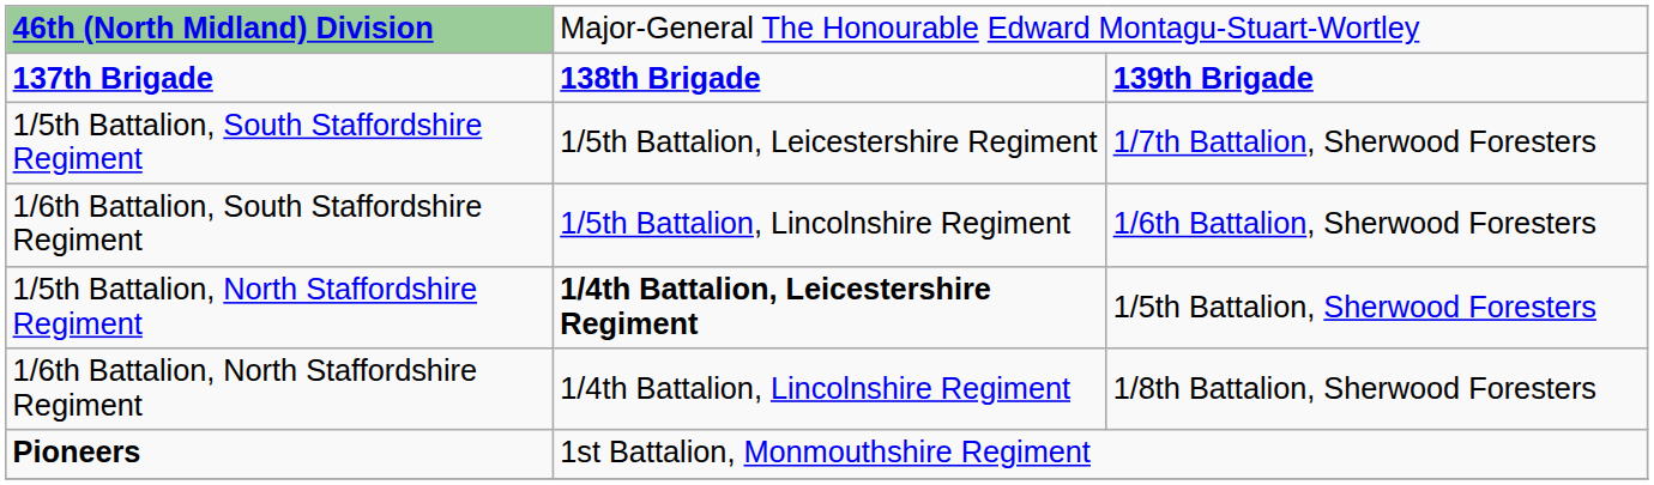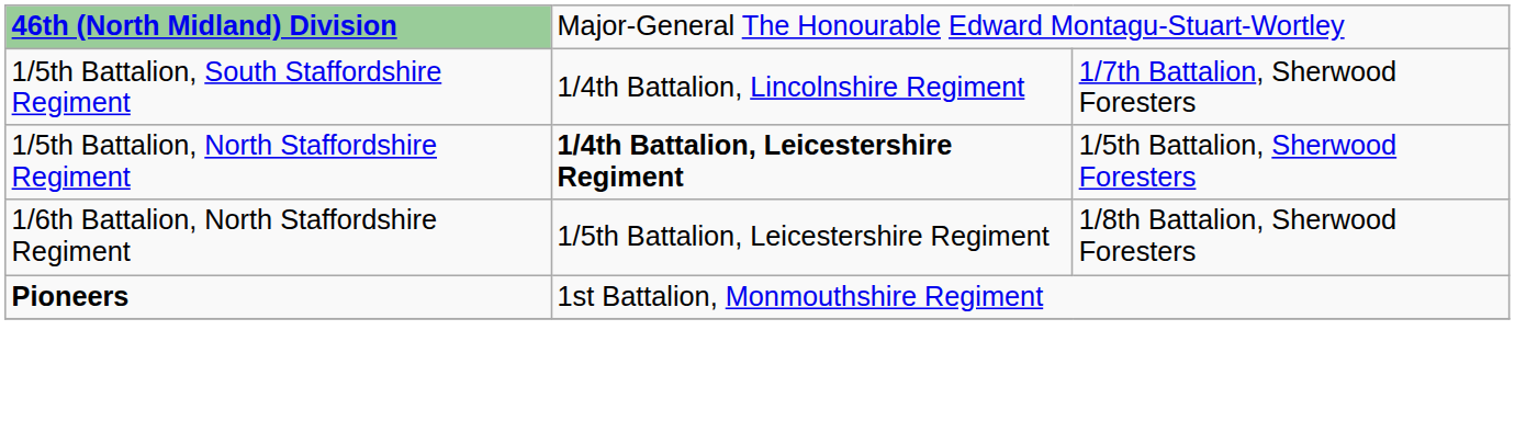 <table class="wikitable">
 <tr>
 <td style="background:#99CC99"><strong><a href='#'>46th (North Midland) Division</a>  </strong></td>
 <td colspan="2">Major-General <a href='#'>The Honourable</a>  <a href='#'>Edward Montagu-Stuart-Wortley</a></td>
 </tr>
 <tr>
-<td width="320pt"><strong><a href='#'>137th Brigade</a></strong></td>
-<td width="320pt"><strong><a href='#'>138th Brigade</a></strong></td>
-<td width="320pt"><strong><a href='#'>139th Brigade</a></strong></td>
-</tr>
-<tr>
 <td>1/5th Battalion, <a href='#'>South Staffordshire Regiment</a></td>
-<td>1/5th Battalion, Leicestershire Regiment</td>
+<td>1/4th Battalion, <a href='#'>Lincolnshire Regiment</a></td>
 <td><a href='#'>1/7th Battalion</a>, Sherwood Foresters</td>
-</tr>
-<tr>
-<td>1/6th Battalion, South Staffordshire Regiment</td>
-<td><a href='#'>1/5th Battalion</a>, Lincolnshire Regiment</td>
-<td><a href='#'>1/6th Battalion</a>, Sherwood Foresters</td>
 </tr>
 <tr>
 <td>1/5th Battalion, <a href='#'>North Staffordshire Regiment</a></td>
 <td><strong>1/4th Battalion, Leicestershire Regiment</strong></td>
 <td>1/5th Battalion, <a href='#'>Sherwood Foresters</a></td>
 </tr>
 <tr>
 <td>1/6th Battalion, North Staffordshire Regiment</td>
-<td>1/4th Battalion, <a href='#'>Lincolnshire Regiment</a></td>
+<td>1/5th Battalion, Leicestershire Regiment</td>
 <td>1/8th Battalion, Sherwood Foresters</td>
 </tr>
 <tr>
 <td><strong>Pioneers</strong></td>
 <td colspan="2">1st Battalion, <a href='#'>Monmouthshire Regiment</a></td>
 </tr>
 <tr>
 </tr>
 </table>
